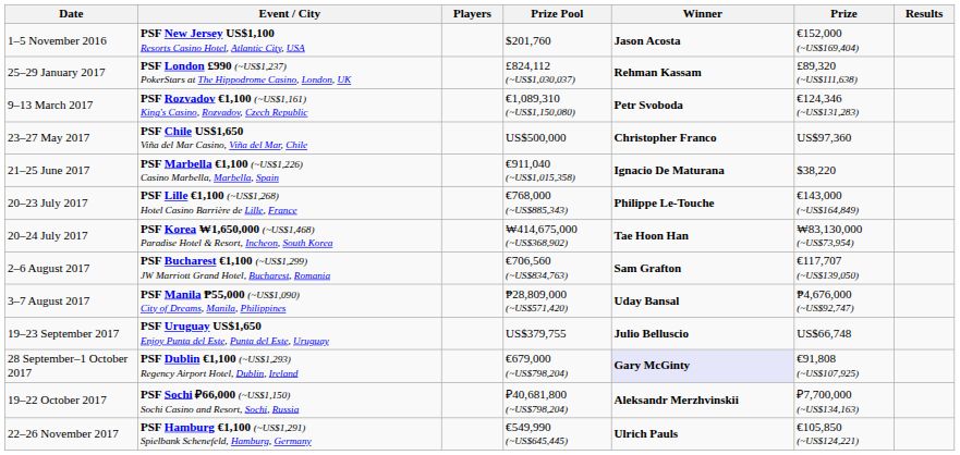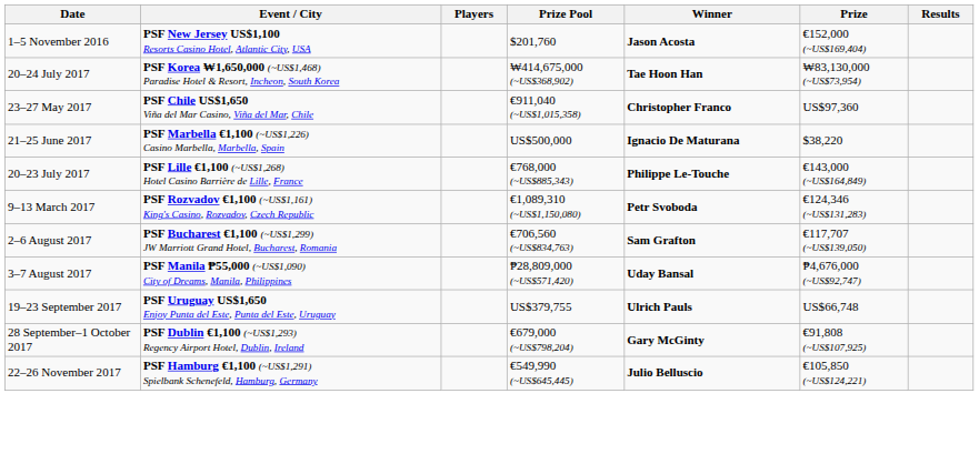 <table class="wikitable" width="100%">
 <tr>
 <th width="14%">Date</th>
 <th !width="16%">Event / City</th>
 <th !width="11%">Players</th>
 <th !width="14%">Prize Pool</th>
 <th !width="18%">Winner</th>
 <th !width="14%">Prize</th>
 <th !width="11%">Results</th>
 </tr>
 <tr>
 <td>1–5 November 2016</td>
 <td> <strong>PSF <a href='#'>New Jersey</a> US$1,100</strong><br><small><em><a href='#'>Resorts Casino Hotel</a>, <a href='#'>Atlantic City</a>, <a href='#'>USA</a></em></small></td>
 <td></td>
 <td>$201,760</td>
 <td> <strong>Jason Acosta</strong></td>
 <td>€152,000<br><small><em>(~US$169,404)</em></small></td>
 <td></td>
 </tr>
 <tr>
-<td>25–29 January 2017</td>
-<td> <strong>PSF <a href='#'>London</a> £990 </strong><small><em>(~US$1,237)</em></small><br><small><em>PokerStars at <a href='#'>The Hippodrome Casino</a>, <a href='#'>London</a>, <a href='#'>UK</a></em></small></td>
+<td>20–24 July 2017</td>
+<td> <strong>PSF <a href='#'>Korea</a> ₩1,650,000 </strong><small><em>(~US$1,468)</em></small><br><small><em>Paradise Hotel & Resort, <a href='#'>Incheon</a>, <a href='#'>South Korea</a> </em></small></td>
 <td></td>
-<td>£824,112<br><small><em>(~US$1,030,037)</em></small></td>
-<td> <strong>Rehman Kassam</strong></td>
-<td>£89,320<br><small><em>(~US$111,638)</em></small></td>
-<td></td>
-</tr>
-<tr>
-<td>9–13 March 2017</td>
-<td> <strong>PSF <a href='#'>Rozvadov</a> €1,100 </strong><small><em>(~US$1,161)</em></small><br><small><em><a href='#'>King's Casino</a>, <a href='#'>Rozvadov</a>, <a href='#'>Czech Republic</a></em></small></td>
-<td></td>
-<td>€1,089,310<br><small><em>(~US$1,150,080)</em></small></td>
-<td> <strong>Petr Svoboda</strong></td>
-<td>€124,346<br><small><em>(~US$131,283)</em></small></td>
+<td>₩414,675,000<br><small><em>(~US$368,902)</em></small></td>
+<td> <strong>Tae Hoon Han</strong></td>
+<td>₩83,130,000<br><small><em>(~US$73,954)</em></small></td>
 <td></td>
 </tr>
 <tr>
 <td>23–27 May 2017</td>
 <td> <strong>PSF <a href='#'>Chile</a> US$1,650 </strong><br><small><em>Viña del Mar Casino, <a href='#'>Viña del Mar</a>, <a href='#'>Chile</a></em></small></td>
 <td></td>
-<td>US$500,000</td>
+<td>€911,040<br><small><em>(~US$1,015,358)</em></small></td>
 <td> <strong>Christopher Franco</strong></td>
 <td>US$97,360</td>
 <td></td>
 </tr>
 <tr>
 <td>21–25 June 2017</td>
 <td> <strong>PSF <a href='#'>Marbella</a> €1,100 </strong><small><em>(~US$1,226)</em></small><br><small><em>Casino Marbella, <a href='#'>Marbella</a>, <a href='#'>Spain</a></em></small></td>
 <td></td>
-<td>€911,040<br><small><em>(~US$1,015,358)</em></small></td>
+<td>US$500,000</td>
 <td> <strong>Ignacio De Maturana</strong></td>
 <td>$38,220</td>
 <td></td>
 </tr>
 <tr>
 <td>20–23 July 2017</td>
 <td> <strong>PSF <a href='#'>Lille</a> €1,100 </strong><small><em>(~US$1,268)</em></small><br><small><em>Hotel Casino Barrière de <a href='#'>Lille</a>, <a href='#'>France</a></em></small></td>
 <td></td>
 <td>€768,000<br><small><em>(~US$885,343)</em></small></td>
 <td> <strong>Philippe Le-Touche</strong></td>
 <td>€143,000<br><small><em>(~US$164,849)</em></small></td>
 <td></td>
 </tr>
 <tr>
-<td>20–24 July 2017</td>
-<td> <strong>PSF <a href='#'>Korea</a> ₩1,650,000 </strong><small><em>(~US$1,468)</em></small><br><small><em>Paradise Hotel & Resort, <a href='#'>Incheon</a>, <a href='#'>South Korea</a> </em></small></td>
+<td>9–13 March 2017</td>
+<td> <strong>PSF <a href='#'>Rozvadov</a> €1,100 </strong><small><em>(~US$1,161)</em></small><br><small><em><a href='#'>King's Casino</a>, <a href='#'>Rozvadov</a>, <a href='#'>Czech Republic</a></em></small></td>
 <td></td>
-<td>₩414,675,000<br><small><em>(~US$368,902)</em></small></td>
-<td> <strong>Tae Hoon Han</strong></td>
-<td>₩83,130,000<br><small><em>(~US$73,954)</em></small></td>
+<td>€1,089,310<br><small><em>(~US$1,150,080)</em></small></td>
+<td> <strong>Petr Svoboda</strong></td>
+<td>€124,346<br><small><em>(~US$131,283)</em></small></td>
 <td></td>
 </tr>
 <tr>
 <td>2–6 August 2017</td>
 <td> <strong>PSF <a href='#'>Bucharest</a> €1,100 </strong><small><em>(~US$1,299)</em></small><br><small><em>JW Marriott Grand Hotel, <a href='#'>Bucharest</a>, <a href='#'>Romania</a></em></small></td>
 <td></td>
 <td>€706,560<br><small><em>(~US$834,763)</em></small></td>
 <td> <strong>Sam Grafton</strong></td>
 <td>€117,707<br><small><em>(~US$139,050)</em></small></td>
 <td></td>
 </tr>
 <tr>
 <td>3–7 August 2017</td>
 <td> <strong>PSF <a href='#'>Manila</a> ₱55,000 </strong><small><em>(~US$1,090)</em></small><br><small><em><a href='#'>City of Dreams</a>, <a href='#'>Manila</a>, <a href='#'>Philippines</a></em></small></td>
 <td></td>
 <td>₱28,809,000<br><small><em>(~US$571,420)</em></small></td>
 <td> <strong>Uday Bansal</strong></td>
 <td>₱4,676,000<br><small><em>(~US$92,747)</em></small></td>
 <td></td>
 </tr>
 <tr>
 <td>19–23 September 2017</td>
 <td> <strong>PSF <a href='#'>Uruguay</a> US$1,650 </strong><br><small><em><a href='#'>Enjoy Punta del Este</a>, <a href='#'>Punta del Este</a>, <a href='#'>Uruguay</a></em></small></td>
 <td></td>
 <td>US$379,755</td>
-<td> <strong>Julio Belluscio</strong></td>
+<td> <strong>Ulrich Pauls</strong></td>
 <td>US$66,748</td>
 <td></td>
 </tr>
 <tr>
 <td>28 September–1 October 2017</td>
 <td> <strong>PSF <a href='#'>Dublin</a> €1,100 </strong><small><em>(~US$1,293)</em></small><br><small><em>Regency Airport Hotel, <a href='#'>Dublin</a>, <a href='#'>Ireland</a></em></small></td>
 <td></td>
 <td>€679,000<br><small><em>(~US$798,204)</em></small></td>
-<td style="background: lavender;"> <strong>Gary McGinty</strong></td>
+<td> <strong>Gary McGinty</strong></td>
 <td>€91,808<br><small><em>(~US$107,925)</em></small></td>
-<td></td>
-</tr>
-<tr>
-<td>19–22 October 2017</td>
-<td> <strong>PSF <a href='#'>Sochi</a> ₽66,000 </strong><small><em>(~US$1,150)</em></small><br><small><em>Sochi Casino and Resort, <a href='#'>Sochi</a>, <a href='#'>Russia</a></em></small></td>
-<td></td>
-<td>₽40,681,800<br><small><em>(~US$798,204)</em></small></td>
-<td> <strong>Aleksandr Merzhvinskii</strong></td>
-<td>₽7,700,000<br><small><em>(~US$134,163)</em></small></td>
 <td></td>
 </tr>
 <tr>
 <td>22–26 November 2017</td>
 <td> <strong>PSF <a href='#'>Hamburg</a> €1,100 </strong><small><em>(~US$1,291)</em></small><br><small><em>Spielbank Schenefeld, <a href='#'>Hamburg</a>, <a href='#'>Germany</a></em></small></td>
 <td></td>
 <td>€549,990<br><small><em>(~US$645,445)</em></small></td>
-<td> <strong>Ulrich Pauls</strong></td>
+<td> <strong>Julio Belluscio</strong></td>
 <td>€105,850<br><small><em>(~US$124,221)</em></small></td>
 <td></td>
 </tr>
 </table>
